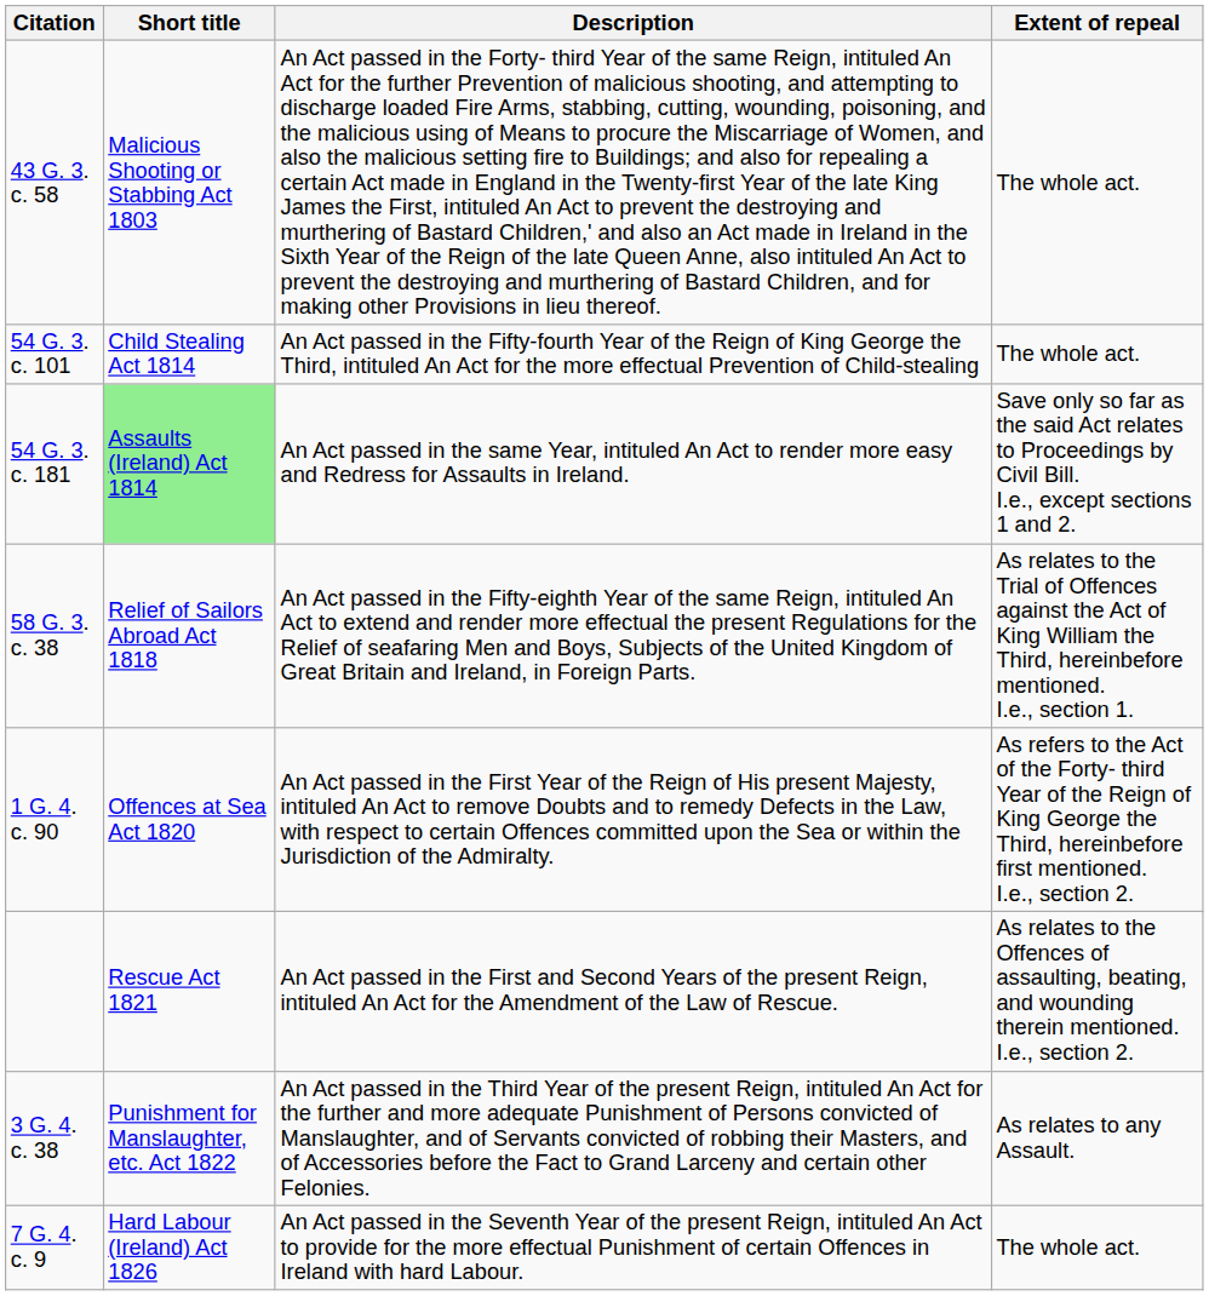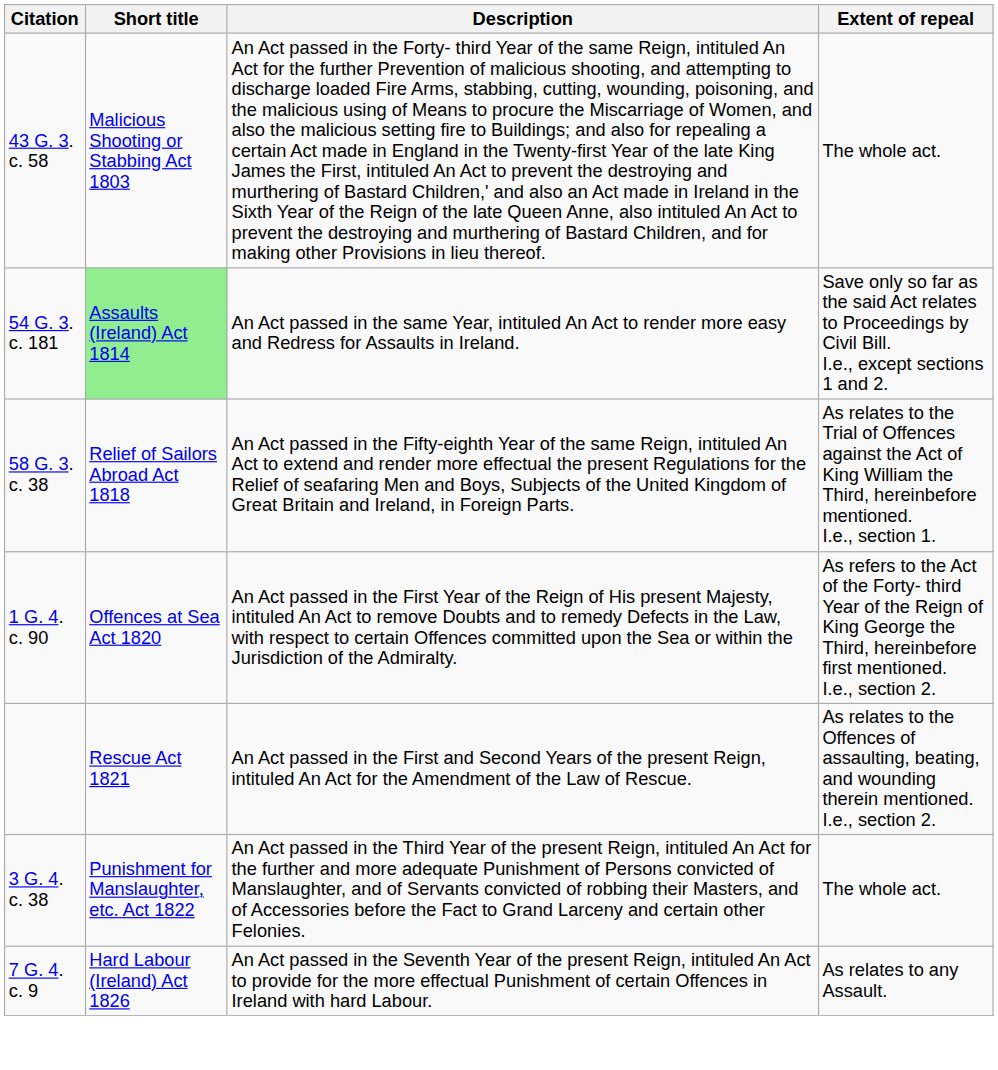 <table class="wikitable">
 <tr>
 <th>Citation</th>
 <th>Short title</th>
 <th>Description</th>
 <th>Extent of repeal</th>
 </tr>
 <tr>
 <td><a href='#'>43 G. 3</a>. c. 58</td>
 <td><a href='#'>Malicious Shooting or Stabbing Act 1803</a></td>
 <td>An Act passed in the Forty- third Year of the same Reign, intituled An Act for the further Prevention of malicious shooting, and attempting to discharge loaded Fire Arms, stabbing, cutting, wounding, poisoning, and the malicious using of Means to procure the Miscarriage of Women, and also the malicious setting fire to Buildings; and also for repealing a certain Act made in England in the Twenty-first Year of the late King James the First, intituled An Act to prevent the destroying and murthering of Bastard Children,' and also an Act made in Ireland in the Sixth Year of the Reign of the late Queen Anne, also intituled An Act to prevent the destroying and murthering of Bastard Children, and for making other Provisions in lieu thereof.</td>
-<td>The whole act.</td>
-</tr>
-<tr>
-<td><a href='#'>54 G. 3</a>. c. 101</td>
-<td><a href='#'>Child Stealing Act 1814</a></td>
-<td>An Act passed in the Fifty-fourth Year of the Reign of King George the Third, intituled An Act for the more effectual Prevention of Child-stealing</td>
 <td>The whole act.</td>
 </tr>
 <tr>
 <td><a href='#'>54 G. 3</a>. c. 181</td>
 <td style="background: lightgreen;"><a href='#'>Assaults (Ireland) Act 1814</a></td>
 <td>An Act passed in the same Year, intituled An Act to render more easy and Redress for Assaults in Ireland.</td>
 <td>Save only so far as the said Act relates to Proceedings by Civil Bill.<br>I.e., except sections 1 and 2.</td>
 </tr>
 <tr>
 <td><a href='#'>58 G. 3</a>. c. 38</td>
 <td><a href='#'>Relief of Sailors Abroad Act 1818</a></td>
 <td>An Act passed in the Fifty-eighth Year of the same Reign, intituled An Act to extend and render more effectual the present Regulations for the Relief of seafaring Men and Boys, Subjects of the United Kingdom of Great Britain and Ireland, in Foreign Parts.</td>
 <td>As relates to the Trial of Offences against the Act of King William the Third, hereinbefore mentioned.<br>I.e., section 1.</td>
 </tr>
 <tr>
 <td><a href='#'>1 G. 4</a>. c. 90</td>
 <td><a href='#'>Offences at Sea Act 1820</a></td>
 <td>An Act passed in the First Year of the Reign of His present Majesty, intituled An Act to remove Doubts and to remedy Defects in the Law, with respect to certain Offences committed upon the Sea or within the Jurisdiction of the Admiralty.</td>
 <td>As refers to the Act of the Forty- third Year of the Reign of King George the Third, hereinbefore first mentioned.<br>I.e., section 2.</td>
 </tr>
 <tr>
 <td></td>
 <td><a href='#'>Rescue Act 1821</a></td>
 <td>An Act passed in the First and Second Years of the present Reign, intituled An Act for the Amendment of the Law of Rescue.</td>
 <td>As relates to the Offences of assaulting, beating, and wounding therein mentioned.<br>I.e., section 2.</td>
 </tr>
 <tr>
 <td><a href='#'>3 G. 4</a>. c. 38</td>
 <td><a href='#'>Punishment for Manslaughter, etc. Act 1822</a></td>
 <td>An Act passed in the Third Year of the present Reign, intituled An Act for the further and more adequate Punishment of Persons convicted  of Manslaughter, and of Servants convicted of robbing their Masters, and of Accessories before the Fact to Grand Larceny and certain other Felonies.</td>
-<td>As relates to any Assault.</td>
+<td>The whole act.</td>
 </tr>
 <tr>
 <td><a href='#'>7 G. 4</a>. c. 9</td>
 <td><a href='#'>Hard Labour (Ireland) Act 1826</a></td>
 <td>An Act passed in the Seventh Year of the present Reign, intituled An Act to provide for the more effectual Punishment of certain Offences in Ireland with hard Labour.</td>
-<td>The whole act.</td>
+<td>As relates to any Assault.</td>
 </tr>
 </table>
